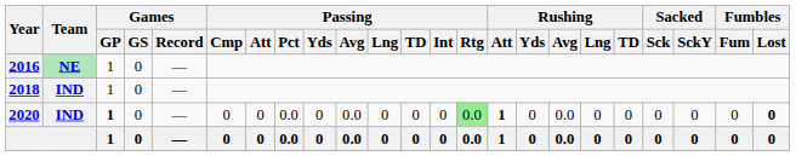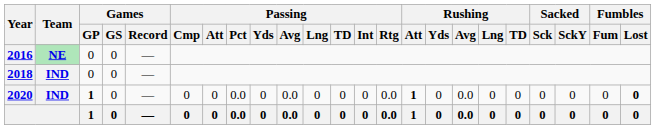 <table class=wikitable style="text-align:center;">
 <tr>
 <th rowspan="2">Year</th>
 <th rowspan="2">Team</th>
 <th colspan="3">Games</th>
 <th colspan="9">Passing</th>
 <th colspan="5">Rushing</th>
 <th colspan="2">Sacked</th>
 <th colspan="2">Fumbles</th>
 </tr>
 <tr>
 <th>GP</th>
 <th>GS</th>
 <th>Record</th>
 <th>Cmp</th>
 <th>Att</th>
 <th>Pct</th>
 <th>Yds</th>
 <th>Avg</th>
 <th>Lng</th>
 <th>TD</th>
 <th>Int</th>
 <th>Rtg</th>
 <th>Att</th>
 <th>Yds</th>
 <th>Avg</th>
 <th>Lng</th>
 <th>TD</th>
 <th>Sck</th>
 <th>SckY</th>
 <th>Fum</th>
 <th>Lost</th>
 </tr>
 <tr>
 <th><a href='#'>2016</a></th>
 <th style="background:#afe6ba; width:3em"><a href='#'>NE</a></th>
-<td>1</td>
+<td>0</td>
 <td>0</td>
 <td>—</td>
 <td colspan="18"></td>
 </tr>
 <tr>
 <th><a href='#'>2018</a></th>
 <th><a href='#'>IND</a></th>
-<td>1</td>
+<td>0</td>
 <td>0</td>
 <td>—</td>
 <td colspan="18"></td>
 </tr>
 <tr>
 <th><a href='#'>2020</a></th>
 <th><a href='#'>IND</a></th>
 <td><strong>1</strong></td>
 <td>0</td>
 <td>—</td>
 <td>0</td>
 <td>0</td>
 <td>0.0</td>
 <td>0</td>
 <td>0.0</td>
 <td>0</td>
 <td>0</td>
 <td>0</td>
-<td style="background: lightgreen;">0.0</td>
+<td>0.0</td>
 <td><strong>1</strong></td>
 <td>0</td>
 <td>0.0</td>
 <td>0</td>
 <td>0</td>
 <td>0</td>
 <td>0</td>
 <td>0</td>
 <td><strong>0</strong></td>
 </tr>
 <tr>
 <th colspan="2"></th>
 <th>1</th>
 <th>0</th>
 <th>—</th>
 <th>0</th>
 <th>0</th>
 <th>0.0</th>
 <th>0</th>
 <th>0.0</th>
 <th>0</th>
 <th>0</th>
 <th>0</th>
 <th>0.0</th>
 <th>1</th>
 <th>0</th>
 <th>0.0</th>
 <th>0</th>
 <th>0</th>
 <th>0</th>
 <th>0</th>
 <th>0</th>
 <th>0</th>
 </tr>
 </table>
